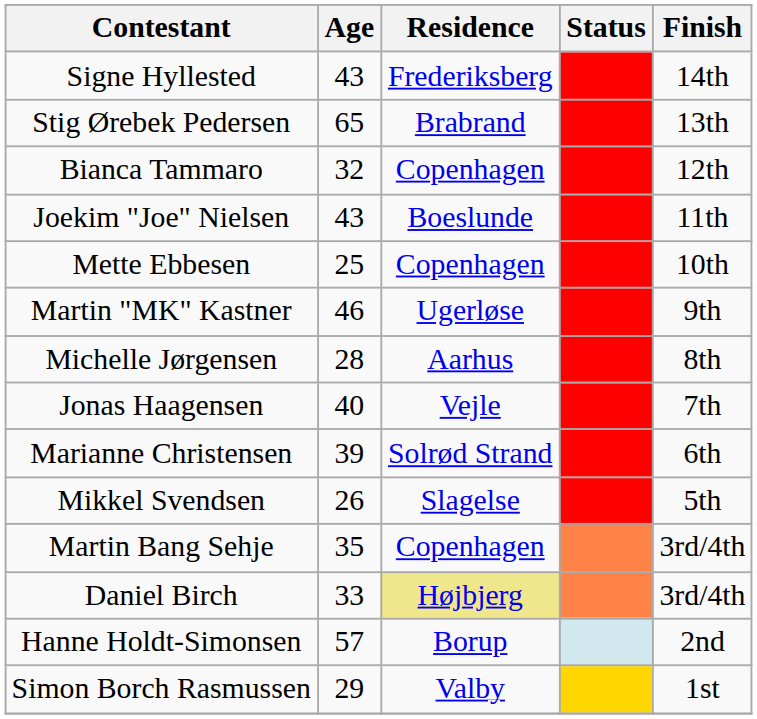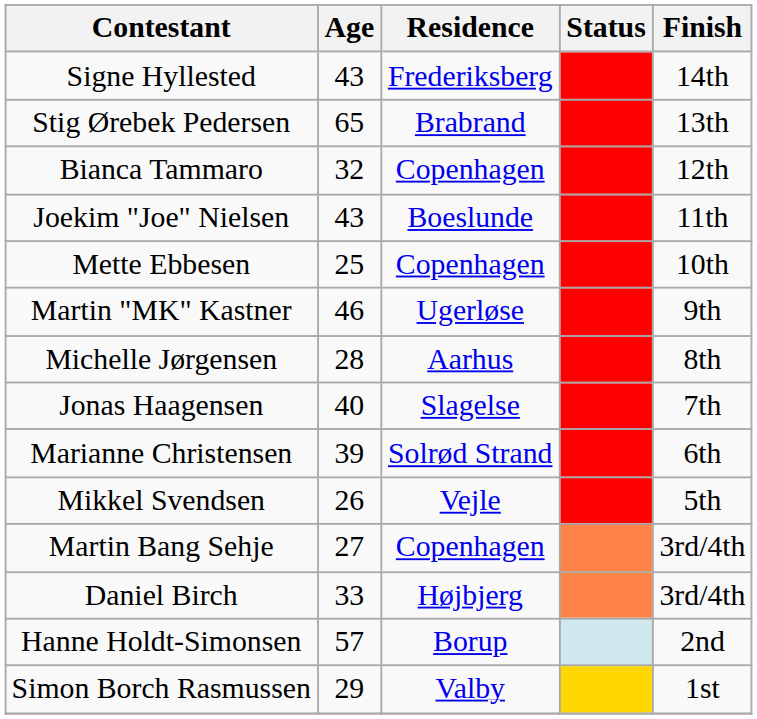 <table class="wikitable sortable" style="margin:auto; text-align:center">
 <tr>
 <th>Contestant</th>
 <th>Age</th>
 <th>Residence</th>
 <th>Status</th>
 <th>Finish</th>
 </tr>
 <tr>
 <td>Signe Hyllested</td>
 <td>43</td>
 <td><a href='#'>Frederiksberg</a></td>
 <td style="background:#ff0000;"></td>
 <td>14th</td>
 </tr>
 <tr>
 <td>Stig Ørebek Pedersen</td>
 <td>65</td>
 <td><a href='#'>Brabrand</a></td>
 <td style="background:#ff0000;"></td>
 <td>13th</td>
 </tr>
 <tr>
 <td>Bianca Tammaro</td>
 <td>32</td>
 <td><a href='#'>Copenhagen</a></td>
 <td style="background:#ff0000;"></td>
 <td>12th</td>
 </tr>
 <tr>
 <td>Joekim "Joe" Nielsen</td>
 <td>43</td>
 <td><a href='#'>Boeslunde</a></td>
 <td style="background:#ff0000;"></td>
 <td>11th</td>
 </tr>
 <tr>
 <td>Mette Ebbesen</td>
 <td>25</td>
 <td><a href='#'>Copenhagen</a></td>
 <td style="background:#ff0000;"></td>
 <td>10th</td>
 </tr>
 <tr>
 <td>Martin "MK" Kastner</td>
 <td>46</td>
 <td><a href='#'>Ugerløse</a></td>
 <td style="background:#ff0000;"></td>
 <td>9th</td>
 </tr>
 <tr>
 <td>Michelle Jørgensen</td>
 <td>28</td>
 <td><a href='#'>Aarhus</a></td>
 <td style="background:#ff0000;"></td>
 <td>8th</td>
 </tr>
 <tr>
 <td>Jonas Haagensen</td>
 <td>40</td>
-<td><a href='#'>Vejle</a></td>
+<td><a href='#'>Slagelse</a></td>
 <td style="background:#ff0000;"></td>
 <td>7th</td>
 </tr>
 <tr>
 <td>Marianne Christensen</td>
 <td>39</td>
 <td><a href='#'>Solrød Strand</a></td>
 <td style="background:#ff0000;"></td>
 <td>6th</td>
 </tr>
 <tr>
 <td>Mikkel Svendsen</td>
 <td>26</td>
-<td><a href='#'>Slagelse</a></td>
+<td><a href='#'>Vejle</a></td>
 <td style="background:#ff0000;"></td>
 <td>5th</td>
 </tr>
 <tr>
 <td>Martin Bang Sehje</td>
-<td>35</td>
+<td>27</td>
 <td><a href='#'>Copenhagen</a></td>
 <td style="background:#FF8247;"></td>
 <td>3rd/4th</td>
 </tr>
 <tr>
 <td>Daniel Birch</td>
 <td>33</td>
-<td style="background: khaki;"><a href='#'>Højbjerg</a></td>
+<td><a href='#'>Højbjerg</a></td>
 <td style="background:#FF8247;"></td>
 <td>3rd/4th</td>
 </tr>
 <tr>
 <td>Hanne Holdt-Simonsen</td>
 <td>57</td>
 <td><a href='#'>Borup</a></td>
 <td style="background:#D1E8EF;"></td>
 <td>2nd</td>
 </tr>
 <tr>
 <td>Simon Borch Rasmussen</td>
 <td>29</td>
 <td><a href='#'>Valby</a></td>
 <td style="background:gold;"></td>
 <td>1st</td>
 </tr>
 <tr>
 </tr>
 </table>
